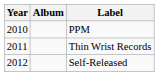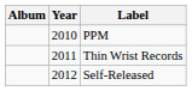 <table class="wikitable sortable">
 <tr>
+<th>Album</th>
 <th>Year</th>
-<th>Album</th>
 <th>Label</th>
 </tr>
 <tr>
+<td> </td>
 <td>2010</td>
-<td> </td>
 <td>PPM</td>
 </tr>
 <tr>
+<td> </td>
 <td>2011</td>
-<td> </td>
 <td>Thin Wrist Records</td>
 </tr>
 <tr>
+<td> </td>
 <td>2012</td>
-<td> </td>
 <td>Self-Released</td>
 </tr>
 </table>
